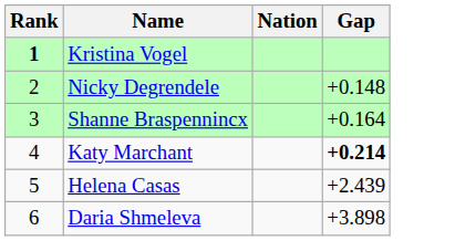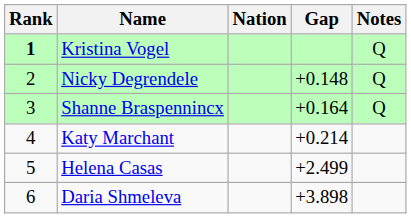 <table class="wikitable sortable" style="text-align:center">
 <tr>
 <th>Rank</th>
 <th>Name</th>
 <th>Nation</th>
 <th>Gap</th>
+<th>Notes</th>
 </tr>
 <tr bgcolor=bbffbb>
 <td><strong>1</strong></td>
 <td align=left><a href='#'>Kristina Vogel</a></td>
 <td align=left></td>
 <td></td>
+<td>Q</td>
 </tr>
 <tr bgcolor=bbffbb>
 <td>2</td>
 <td align=left><a href='#'>Nicky Degrendele</a></td>
 <td align=left></td>
 <td>+0.148</td>
+<td>Q</td>
 </tr>
 <tr bgcolor=bbffbb>
 <td>3</td>
 <td align=left><a href='#'>Shanne Braspennincx</a></td>
 <td align=left></td>
 <td>+0.164</td>
+<td>Q</td>
 </tr>
 <tr>
 <td>4</td>
 <td align=left><a href='#'>Katy Marchant</a></td>
 <td align=left></td>
-<td><strong>+0.214</strong></td>
+<td>+0.214</td>
+<td></td>
 </tr>
 <tr>
 <td>5</td>
 <td align=left><a href='#'>Helena Casas</a></td>
 <td align=left></td>
-<td>+2.439</td>
+<td>+2.499</td>
+<td></td>
 </tr>
 <tr>
 <td>6</td>
 <td align=left><a href='#'>Daria Shmeleva</a></td>
 <td align=left></td>
 <td>+3.898</td>
+<td></td>
 </tr>
 </table>
